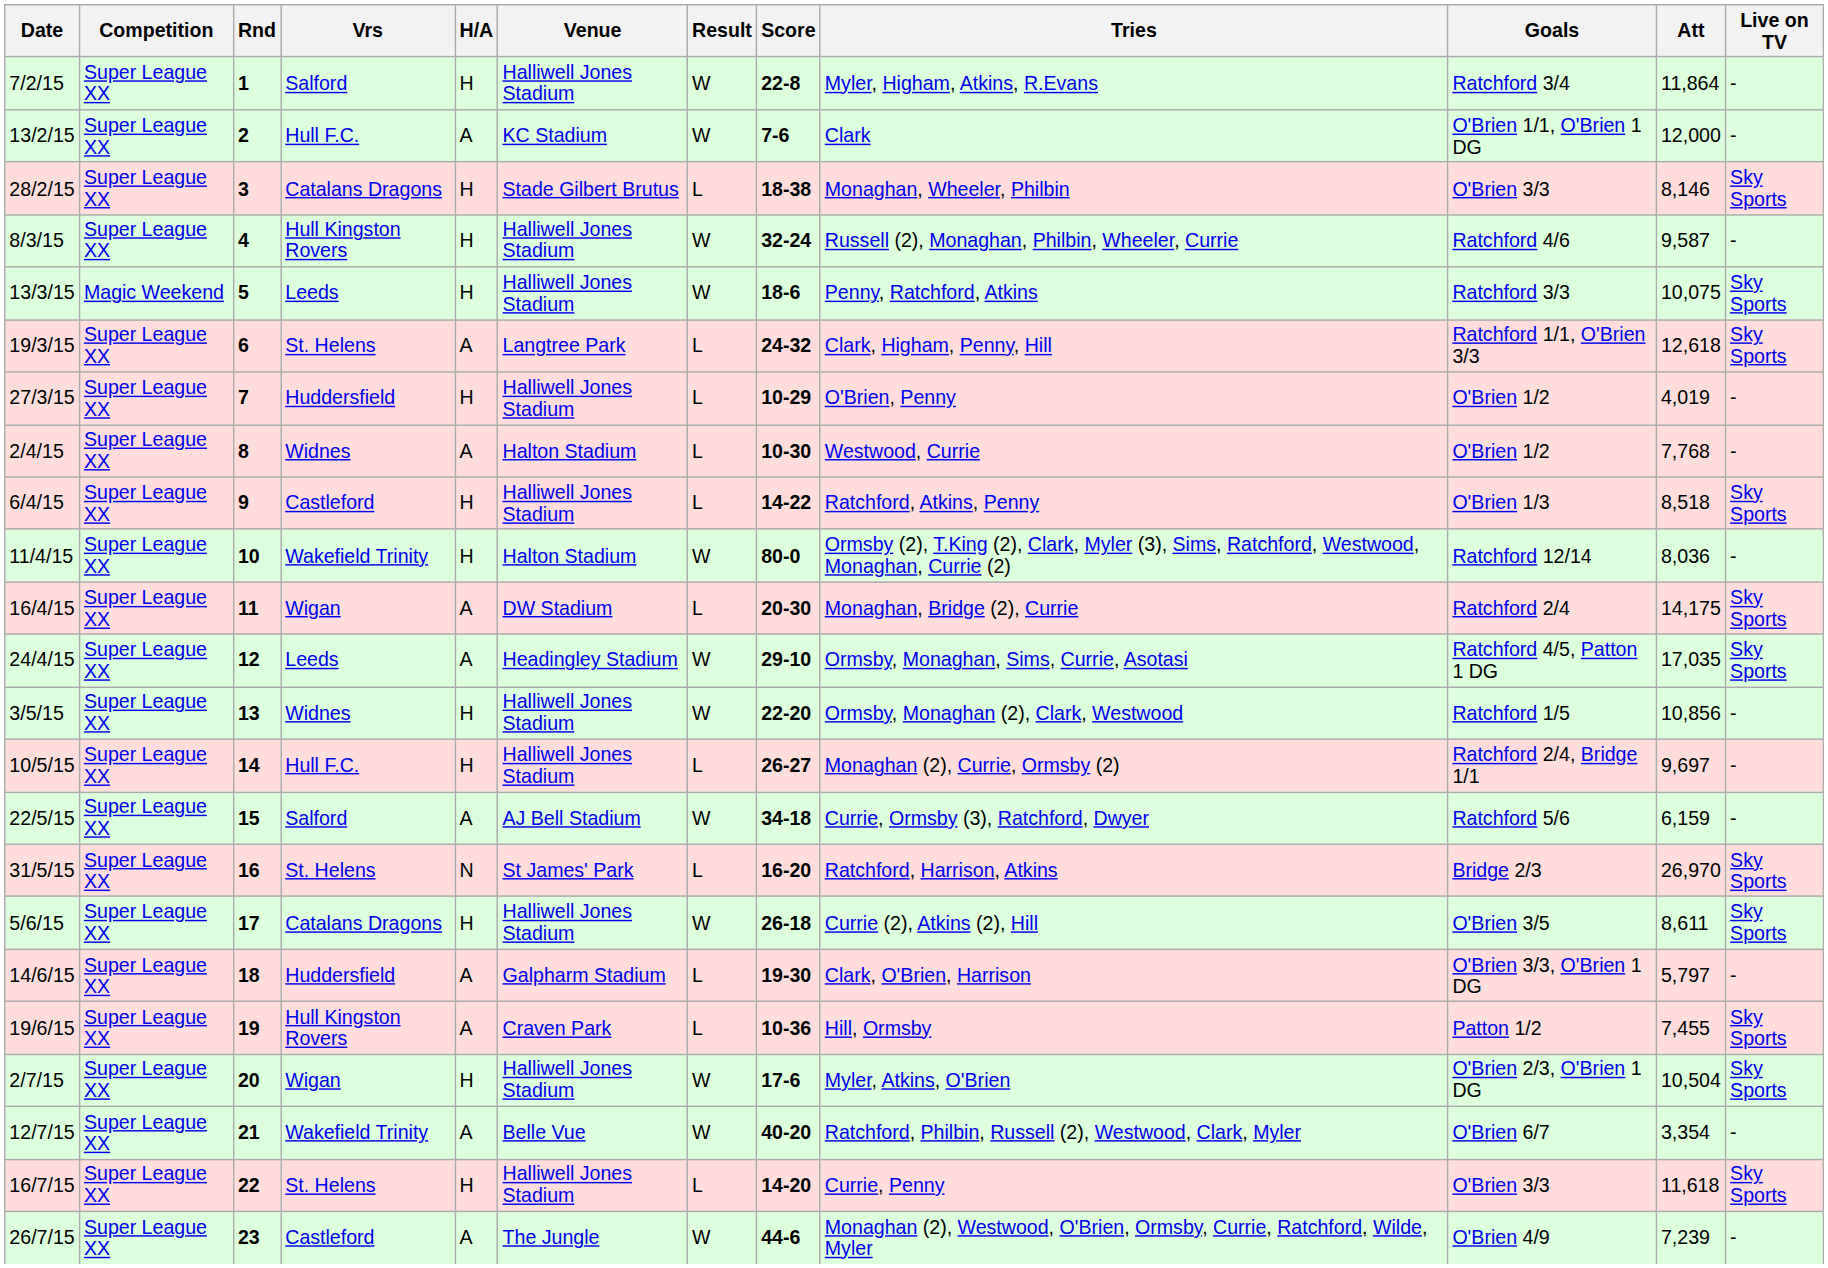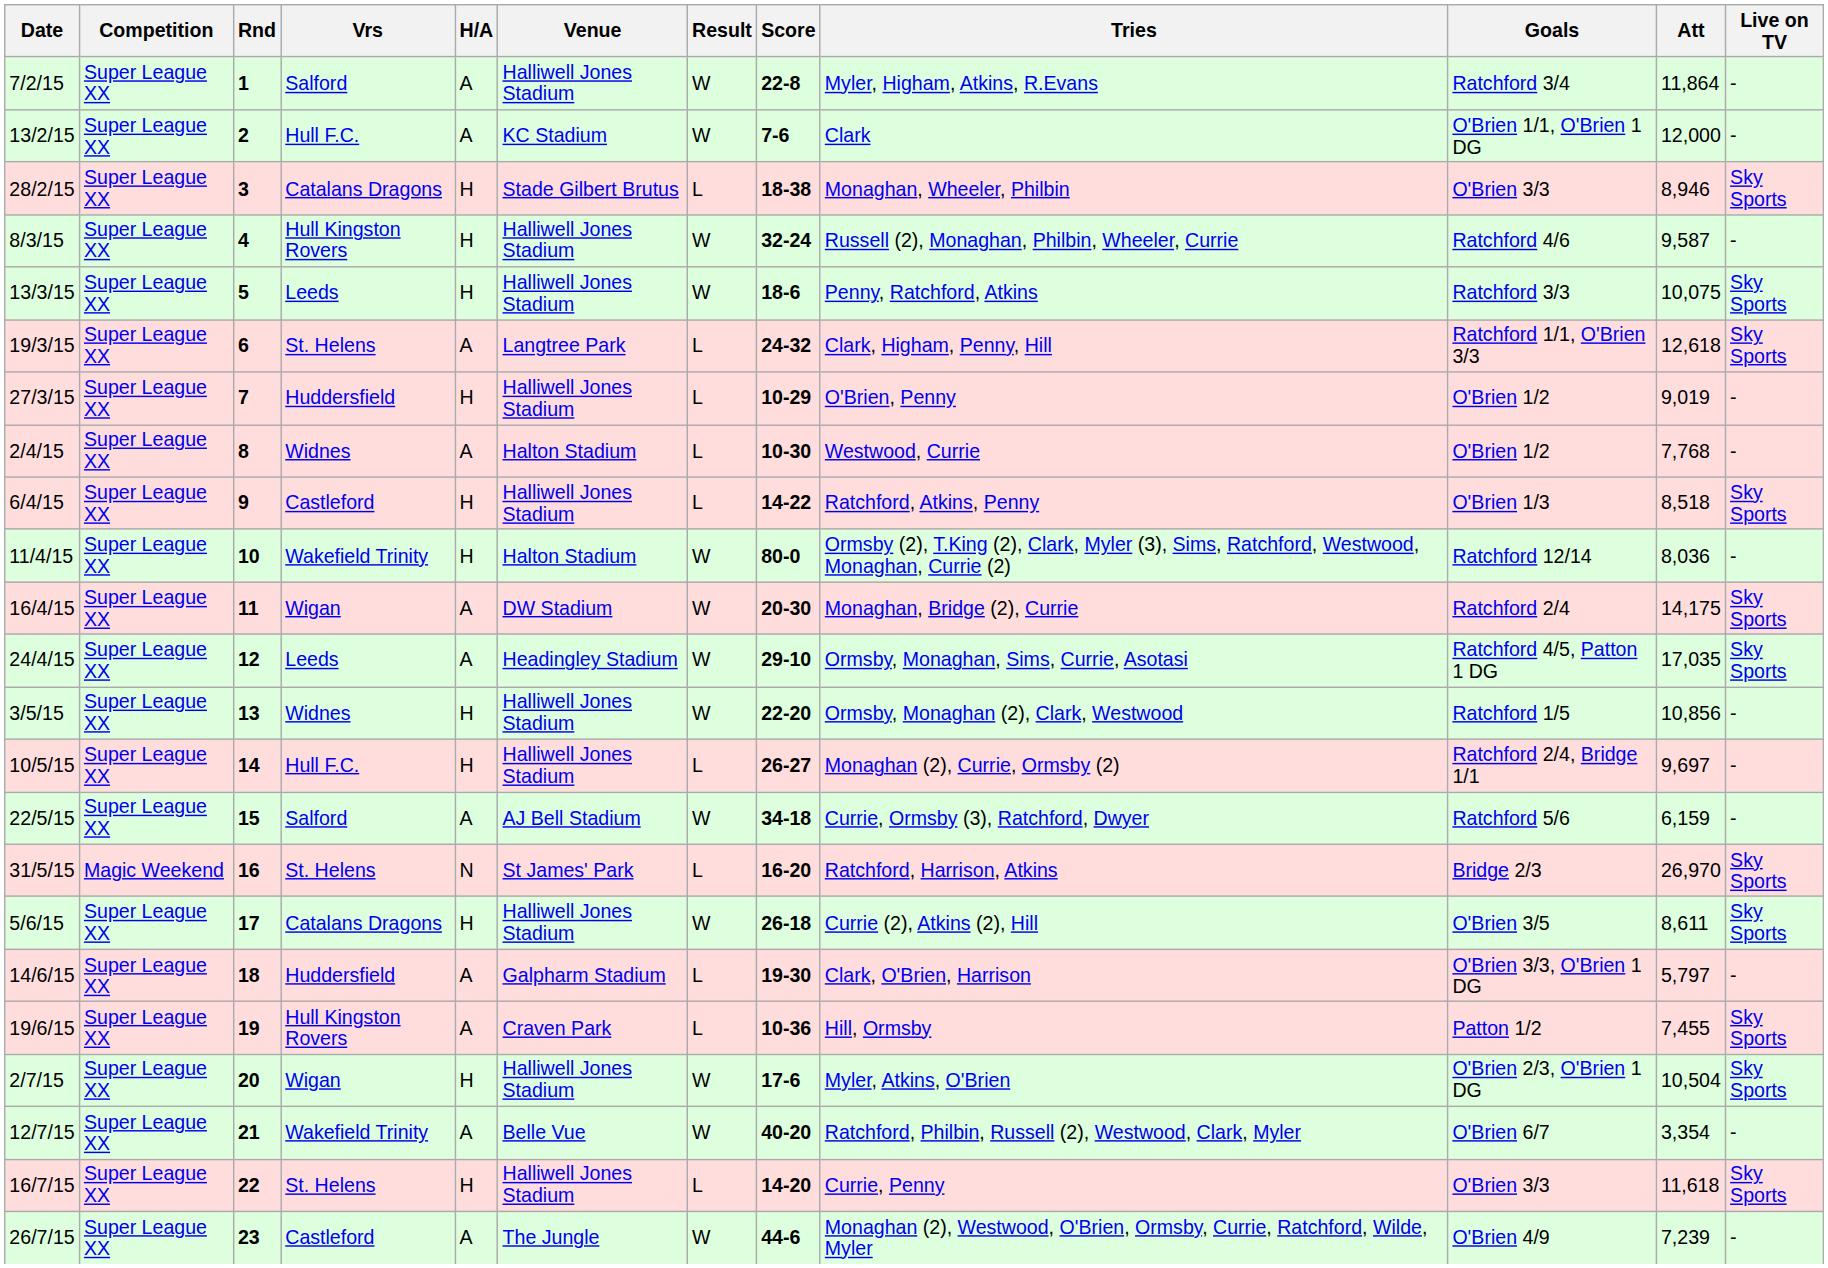 <table class="wikitable" style="font-size:85%;" width="100%">
 <tr>
 <th>Date</th>
 <th>Competition</th>
 <th>Rnd</th>
 <th>Vrs</th>
 <th>H/A</th>
 <th>Venue</th>
 <th>Result</th>
 <th>Score</th>
 <th>Tries</th>
 <th>Goals</th>
 <th>Att</th>
 <th>Live on TV</th>
 </tr>
 <tr style="background:#ddffdd;" width=20 | >
 <td>7/2/15</td>
 <td><a href='#'>Super League XX</a></td>
 <td><strong>1</strong></td>
 <td><a href='#'>Salford</a></td>
-<td>H</td>
+<td>A</td>
 <td><a href='#'>Halliwell Jones Stadium</a></td>
 <td>W</td>
 <td><strong>22-8</strong></td>
 <td><a href='#'>Myler</a>, <a href='#'>Higham</a>, <a href='#'>Atkins</a>, <a href='#'>R.Evans</a></td>
 <td><a href='#'>Ratchford</a> 3/4</td>
 <td>11,864</td>
 <td>-</td>
 </tr>
 <tr style="background:#ddffdd;" width=20 | >
 <td>13/2/15</td>
 <td><a href='#'>Super League XX</a></td>
 <td><strong>2</strong></td>
 <td><a href='#'>Hull F.C.</a></td>
 <td>A</td>
 <td><a href='#'>KC Stadium</a></td>
 <td>W</td>
 <td><strong>7-6</strong></td>
 <td><a href='#'>Clark</a></td>
 <td><a href='#'>O'Brien</a> 1/1, <a href='#'>O'Brien</a> 1 DG</td>
 <td>12,000</td>
 <td>-</td>
 </tr>
 <tr style="background:#ffdddd;" width=20 | >
 <td>28/2/15</td>
 <td><a href='#'>Super League XX</a></td>
 <td><strong>3</strong></td>
 <td><a href='#'>Catalans Dragons</a></td>
 <td>H</td>
 <td><a href='#'>Stade Gilbert Brutus</a></td>
 <td>L</td>
 <td><strong>18-38</strong></td>
 <td><a href='#'>Monaghan</a>, <a href='#'>Wheeler</a>, <a href='#'>Philbin</a></td>
 <td><a href='#'>O'Brien</a> 3/3</td>
-<td>8,146</td>
+<td>8,946</td>
 <td><a href='#'>Sky Sports</a></td>
 </tr>
 <tr style="background:#ddffdd;" width=20 | >
 <td>8/3/15</td>
 <td><a href='#'>Super League XX</a></td>
 <td><strong>4</strong></td>
 <td><a href='#'>Hull Kingston Rovers</a></td>
 <td>H</td>
 <td><a href='#'>Halliwell Jones Stadium</a></td>
 <td>W</td>
 <td><strong>32-24</strong></td>
 <td><a href='#'>Russell</a> (2), <a href='#'>Monaghan</a>, <a href='#'>Philbin</a>, <a href='#'>Wheeler</a>, <a href='#'>Currie</a></td>
 <td><a href='#'>Ratchford</a> 4/6</td>
 <td>9,587</td>
 <td>-</td>
 </tr>
 <tr style="background:#ddffdd;" width=20 | >
 <td>13/3/15</td>
-<td><a href='#'>Magic Weekend</a></td>
+<td><a href='#'>Super League XX</a></td>
 <td><strong>5</strong></td>
 <td><a href='#'>Leeds</a></td>
 <td>H</td>
 <td><a href='#'>Halliwell Jones Stadium</a></td>
 <td>W</td>
 <td><strong>18-6</strong></td>
 <td><a href='#'>Penny</a>, <a href='#'>Ratchford</a>, <a href='#'>Atkins</a></td>
 <td><a href='#'>Ratchford</a> 3/3</td>
 <td>10,075</td>
 <td><a href='#'>Sky Sports</a></td>
 </tr>
 <tr style="background:#ffdddd;" width=20 | >
 <td>19/3/15</td>
 <td><a href='#'>Super League XX</a></td>
 <td><strong>6</strong></td>
 <td><a href='#'>St. Helens</a></td>
 <td>A</td>
 <td><a href='#'>Langtree Park</a></td>
 <td>L</td>
 <td><strong>24-32</strong></td>
 <td><a href='#'>Clark</a>, <a href='#'>Higham</a>, <a href='#'>Penny</a>, <a href='#'>Hill</a></td>
 <td><a href='#'>Ratchford</a> 1/1, <a href='#'>O'Brien</a> 3/3</td>
 <td>12,618</td>
 <td><a href='#'>Sky Sports</a></td>
 </tr>
 <tr style="background:#ffdddd;" width=20 | >
 <td>27/3/15</td>
 <td><a href='#'>Super League XX</a></td>
 <td><strong>7</strong></td>
 <td><a href='#'>Huddersfield</a></td>
 <td>H</td>
 <td><a href='#'>Halliwell Jones Stadium</a></td>
 <td>L</td>
 <td><strong>10-29</strong></td>
 <td><a href='#'>O'Brien</a>, <a href='#'>Penny</a></td>
 <td><a href='#'>O'Brien</a> 1/2</td>
-<td>4,019</td>
+<td>9,019</td>
 <td>-</td>
 </tr>
 <tr style="background:#ffdddd;" width=20 | >
 <td>2/4/15</td>
 <td><a href='#'>Super League XX</a></td>
 <td><strong>8</strong></td>
 <td><a href='#'>Widnes</a></td>
 <td>A</td>
 <td><a href='#'>Halton Stadium</a></td>
 <td>L</td>
 <td><strong>10-30</strong></td>
 <td><a href='#'>Westwood</a>, <a href='#'>Currie</a></td>
 <td><a href='#'>O'Brien</a> 1/2</td>
 <td>7,768</td>
 <td>-</td>
 </tr>
 <tr style="background:#ffdddd;" width=20 | >
 <td>6/4/15</td>
 <td><a href='#'>Super League XX</a></td>
 <td><strong>9</strong></td>
 <td><a href='#'>Castleford</a></td>
 <td>H</td>
 <td><a href='#'>Halliwell Jones Stadium</a></td>
 <td>L</td>
 <td><strong>14-22</strong></td>
 <td><a href='#'>Ratchford</a>, <a href='#'>Atkins</a>, <a href='#'>Penny</a></td>
 <td><a href='#'>O'Brien</a> 1/3</td>
 <td>8,518</td>
 <td><a href='#'>Sky Sports</a></td>
 </tr>
 <tr style="background:#ddffdd;" width=20 | >
 <td>11/4/15</td>
 <td><a href='#'>Super League XX</a></td>
 <td><strong>10</strong></td>
 <td><a href='#'>Wakefield Trinity</a></td>
 <td>H</td>
 <td><a href='#'>Halton Stadium</a></td>
 <td>W</td>
 <td><strong>80-0</strong></td>
 <td><a href='#'>Ormsby</a> (2), <a href='#'>T.King</a> (2), <a href='#'>Clark</a>, <a href='#'>Myler</a> (3), <a href='#'>Sims</a>, <a href='#'>Ratchford</a>, <a href='#'>Westwood</a>, <a href='#'>Monaghan</a>, <a href='#'>Currie</a> (2)</td>
 <td><a href='#'>Ratchford</a> 12/14</td>
 <td>8,036</td>
 <td>-</td>
 </tr>
 <tr style="background:#ffdddd;" width=20 | >
 <td>16/4/15</td>
 <td><a href='#'>Super League XX</a></td>
 <td><strong>11</strong></td>
 <td><a href='#'>Wigan</a></td>
 <td>A</td>
 <td><a href='#'>DW Stadium</a></td>
-<td>L</td>
+<td>W</td>
 <td><strong>20-30</strong></td>
 <td><a href='#'>Monaghan</a>, <a href='#'>Bridge</a> (2), <a href='#'>Currie</a></td>
 <td><a href='#'>Ratchford</a> 2/4</td>
 <td>14,175</td>
 <td><a href='#'>Sky Sports</a></td>
 </tr>
 <tr style="background:#ddffdd;" width=20 | >
 <td>24/4/15</td>
 <td><a href='#'>Super League XX</a></td>
 <td><strong>12</strong></td>
 <td><a href='#'>Leeds</a></td>
 <td>A</td>
 <td><a href='#'>Headingley Stadium</a></td>
 <td>W</td>
 <td><strong>29-10</strong></td>
 <td><a href='#'>Ormsby</a>, <a href='#'>Monaghan</a>, <a href='#'>Sims</a>, <a href='#'>Currie</a>, <a href='#'>Asotasi</a></td>
 <td><a href='#'>Ratchford</a> 4/5, <a href='#'>Patton</a> 1 DG</td>
 <td>17,035</td>
 <td><a href='#'>Sky Sports</a></td>
 </tr>
 <tr style="background:#ddffdd;" width=20 | >
 <td>3/5/15</td>
 <td><a href='#'>Super League XX</a></td>
 <td><strong>13</strong></td>
 <td><a href='#'>Widnes</a></td>
 <td>H</td>
 <td><a href='#'>Halliwell Jones Stadium</a></td>
 <td>W</td>
 <td><strong>22-20</strong></td>
 <td><a href='#'>Ormsby</a>, <a href='#'>Monaghan</a> (2), <a href='#'>Clark</a>, <a href='#'>Westwood</a></td>
 <td><a href='#'>Ratchford</a> 1/5</td>
 <td>10,856</td>
 <td>-</td>
 </tr>
 <tr style="background:#ffdddd;" width=20 | >
 <td>10/5/15</td>
 <td><a href='#'>Super League XX</a></td>
 <td><strong>14</strong></td>
 <td><a href='#'>Hull F.C.</a></td>
 <td>H</td>
 <td><a href='#'>Halliwell Jones Stadium</a></td>
 <td>L</td>
 <td><strong>26-27</strong></td>
 <td><a href='#'>Monaghan</a> (2), <a href='#'>Currie</a>, <a href='#'>Ormsby</a> (2)</td>
 <td><a href='#'>Ratchford</a> 2/4, <a href='#'>Bridge</a> 1/1</td>
 <td>9,697</td>
 <td>-</td>
 </tr>
 <tr style="background:#ddffdd;" width=20 | >
 <td>22/5/15</td>
 <td><a href='#'>Super League XX</a></td>
 <td><strong>15</strong></td>
 <td><a href='#'>Salford</a></td>
 <td>A</td>
 <td><a href='#'>AJ Bell Stadium</a></td>
 <td>W</td>
 <td><strong>34-18</strong></td>
 <td><a href='#'>Currie</a>, <a href='#'>Ormsby</a> (3), <a href='#'>Ratchford</a>, <a href='#'>Dwyer</a></td>
 <td><a href='#'>Ratchford</a> 5/6</td>
 <td>6,159</td>
 <td>-</td>
 </tr>
 <tr style="background:#ffdddd;" width=20 | >
 <td>31/5/15</td>
-<td><a href='#'>Super League XX</a></td>
+<td><a href='#'>Magic Weekend</a></td>
 <td><strong>16</strong></td>
 <td><a href='#'>St. Helens</a></td>
 <td>N</td>
 <td><a href='#'>St James' Park</a></td>
 <td>L</td>
 <td><strong>16-20</strong></td>
 <td><a href='#'>Ratchford</a>, <a href='#'>Harrison</a>, <a href='#'>Atkins</a></td>
 <td><a href='#'>Bridge</a> 2/3</td>
 <td>26,970</td>
 <td><a href='#'>Sky Sports</a></td>
 </tr>
 <tr style="background:#ddffdd;" width=20 | >
 <td>5/6/15</td>
 <td><a href='#'>Super League XX</a></td>
 <td><strong>17</strong></td>
 <td><a href='#'>Catalans Dragons</a></td>
 <td>H</td>
 <td><a href='#'>Halliwell Jones Stadium</a></td>
 <td>W</td>
 <td><strong>26-18</strong></td>
 <td><a href='#'>Currie</a> (2), <a href='#'>Atkins</a> (2), <a href='#'>Hill</a></td>
 <td><a href='#'>O'Brien</a> 3/5</td>
 <td>8,611</td>
 <td><a href='#'>Sky Sports</a></td>
 </tr>
 <tr style="background:#ffdddd;" width=20 | >
 <td>14/6/15</td>
 <td><a href='#'>Super League XX</a></td>
 <td><strong>18</strong></td>
 <td><a href='#'>Huddersfield</a></td>
 <td>A</td>
 <td><a href='#'>Galpharm Stadium</a></td>
 <td>L</td>
 <td><strong>19-30</strong></td>
 <td><a href='#'>Clark</a>, <a href='#'>O'Brien</a>, <a href='#'>Harrison</a></td>
 <td><a href='#'>O'Brien</a> 3/3, <a href='#'>O'Brien</a> 1 DG</td>
 <td>5,797</td>
 <td>-</td>
 </tr>
 <tr style="background:#ffdddd;" width=20 | >
 <td>19/6/15</td>
 <td><a href='#'>Super League XX</a></td>
 <td><strong>19</strong></td>
 <td><a href='#'>Hull Kingston Rovers</a></td>
 <td>A</td>
 <td><a href='#'>Craven Park</a></td>
 <td>L</td>
 <td><strong>10-36</strong></td>
 <td><a href='#'>Hill</a>, <a href='#'>Ormsby</a></td>
 <td><a href='#'>Patton</a> 1/2</td>
 <td>7,455</td>
 <td><a href='#'>Sky Sports</a></td>
 </tr>
 <tr style="background:#ddffdd;" width=20 | >
 <td>2/7/15</td>
 <td><a href='#'>Super League XX</a></td>
 <td><strong>20</strong></td>
 <td><a href='#'>Wigan</a></td>
 <td>H</td>
 <td><a href='#'>Halliwell Jones Stadium</a></td>
 <td>W</td>
 <td><strong>17-6</strong></td>
 <td><a href='#'>Myler</a>, <a href='#'>Atkins</a>, <a href='#'>O'Brien</a></td>
 <td><a href='#'>O'Brien</a> 2/3, <a href='#'>O'Brien</a> 1 DG</td>
 <td>10,504</td>
 <td><a href='#'>Sky Sports</a></td>
 </tr>
 <tr style="background:#ddffdd;" width=20 | >
 <td>12/7/15</td>
 <td><a href='#'>Super League XX</a></td>
 <td><strong>21</strong></td>
 <td><a href='#'>Wakefield Trinity</a></td>
 <td>A</td>
 <td><a href='#'>Belle Vue</a></td>
 <td>W</td>
 <td><strong>40-20</strong></td>
 <td><a href='#'>Ratchford</a>, <a href='#'>Philbin</a>, <a href='#'>Russell</a> (2), <a href='#'>Westwood</a>, <a href='#'>Clark</a>, <a href='#'>Myler</a></td>
 <td><a href='#'>O'Brien</a> 6/7</td>
 <td>3,354</td>
 <td>-</td>
 </tr>
 <tr style="background:#ffdddd;" width=20 | >
 <td>16/7/15</td>
 <td><a href='#'>Super League XX</a></td>
 <td><strong>22</strong></td>
 <td><a href='#'>St. Helens</a></td>
 <td>H</td>
 <td><a href='#'>Halliwell Jones Stadium</a></td>
 <td>L</td>
 <td><strong>14-20</strong></td>
 <td><a href='#'>Currie</a>, <a href='#'>Penny</a></td>
 <td><a href='#'>O'Brien</a> 3/3</td>
 <td>11,618</td>
 <td><a href='#'>Sky Sports</a></td>
 </tr>
 <tr style="background:#ddffdd;" width=20 | >
 <td>26/7/15</td>
 <td><a href='#'>Super League XX</a></td>
 <td><strong>23</strong></td>
 <td><a href='#'>Castleford</a></td>
 <td>A</td>
 <td><a href='#'>The Jungle</a></td>
 <td>W</td>
 <td><strong>44-6</strong></td>
 <td><a href='#'>Monaghan</a> (2), <a href='#'>Westwood</a>, <a href='#'>O'Brien</a>, <a href='#'>Ormsby</a>, <a href='#'>Currie</a>, <a href='#'>Ratchford</a>, <a href='#'>Wilde</a>, <a href='#'>Myler</a></td>
 <td><a href='#'>O'Brien</a> 4/9</td>
 <td>7,239</td>
 <td>-</td>
 </tr>
 <tr>
 </tr>
 </table>
